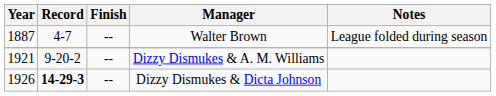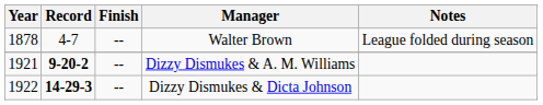 <table class="wikitable">
 <tr>
 <th>Year</th>
 <th>Record</th>
 <th>Finish</th>
 <th>Manager</th>
 <th>Notes</th>
 </tr>
 <tr align=center>
-<td>1887</td>
+<td>1878</td>
 <td>4-7</td>
 <td>--</td>
 <td>Walter Brown</td>
 <td>League folded during season</td>
 </tr>
 <tr align=center>
 </tr>
 <tr align=center>
 <td>1921</td>
-<td>9-20-2</td>
+<td><strong>9-20-2</strong></td>
 <td>--</td>
 <td><a href='#'>Dizzy Dismukes</a> & A. M. Williams</td>
 <td></td>
 </tr>
 <tr align=center>
-<td>1926</td>
+<td>1922</td>
 <td><strong>14-29-3</strong></td>
 <td>--</td>
 <td>Dizzy Dismukes & <a href='#'>Dicta Johnson</a></td>
 <td></td>
 </tr>
 </table>
